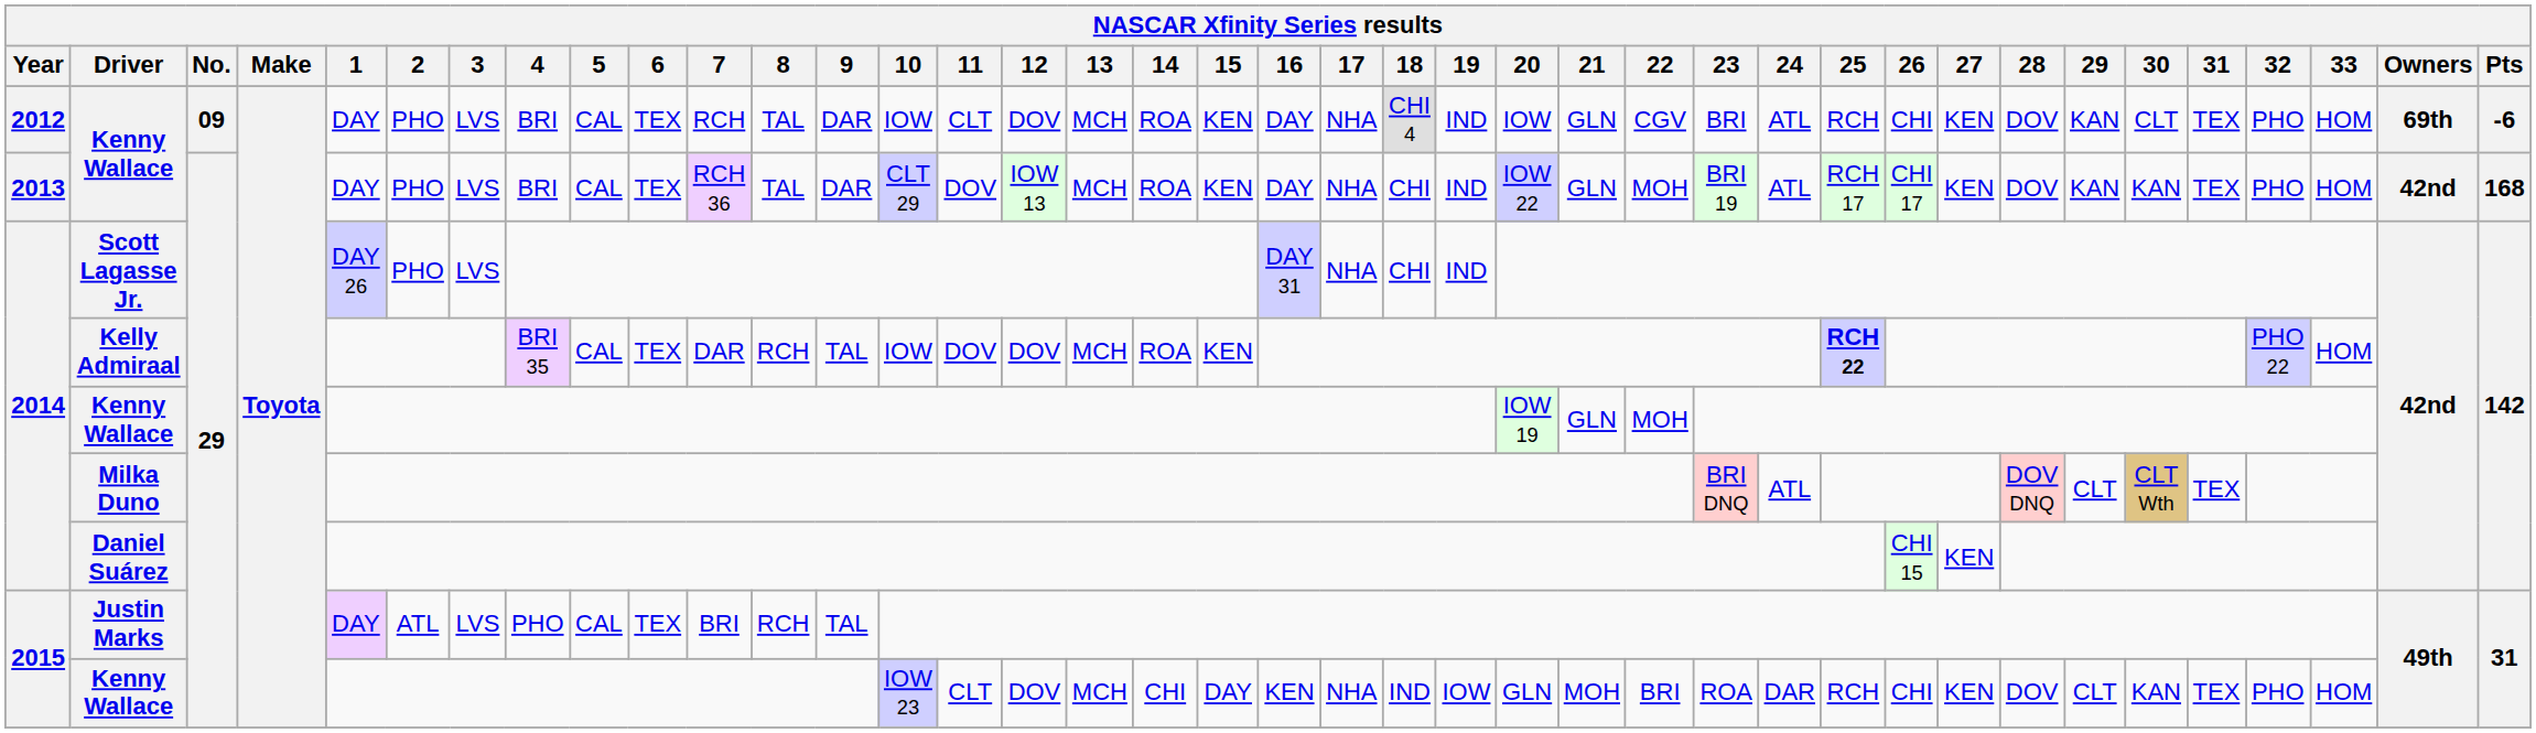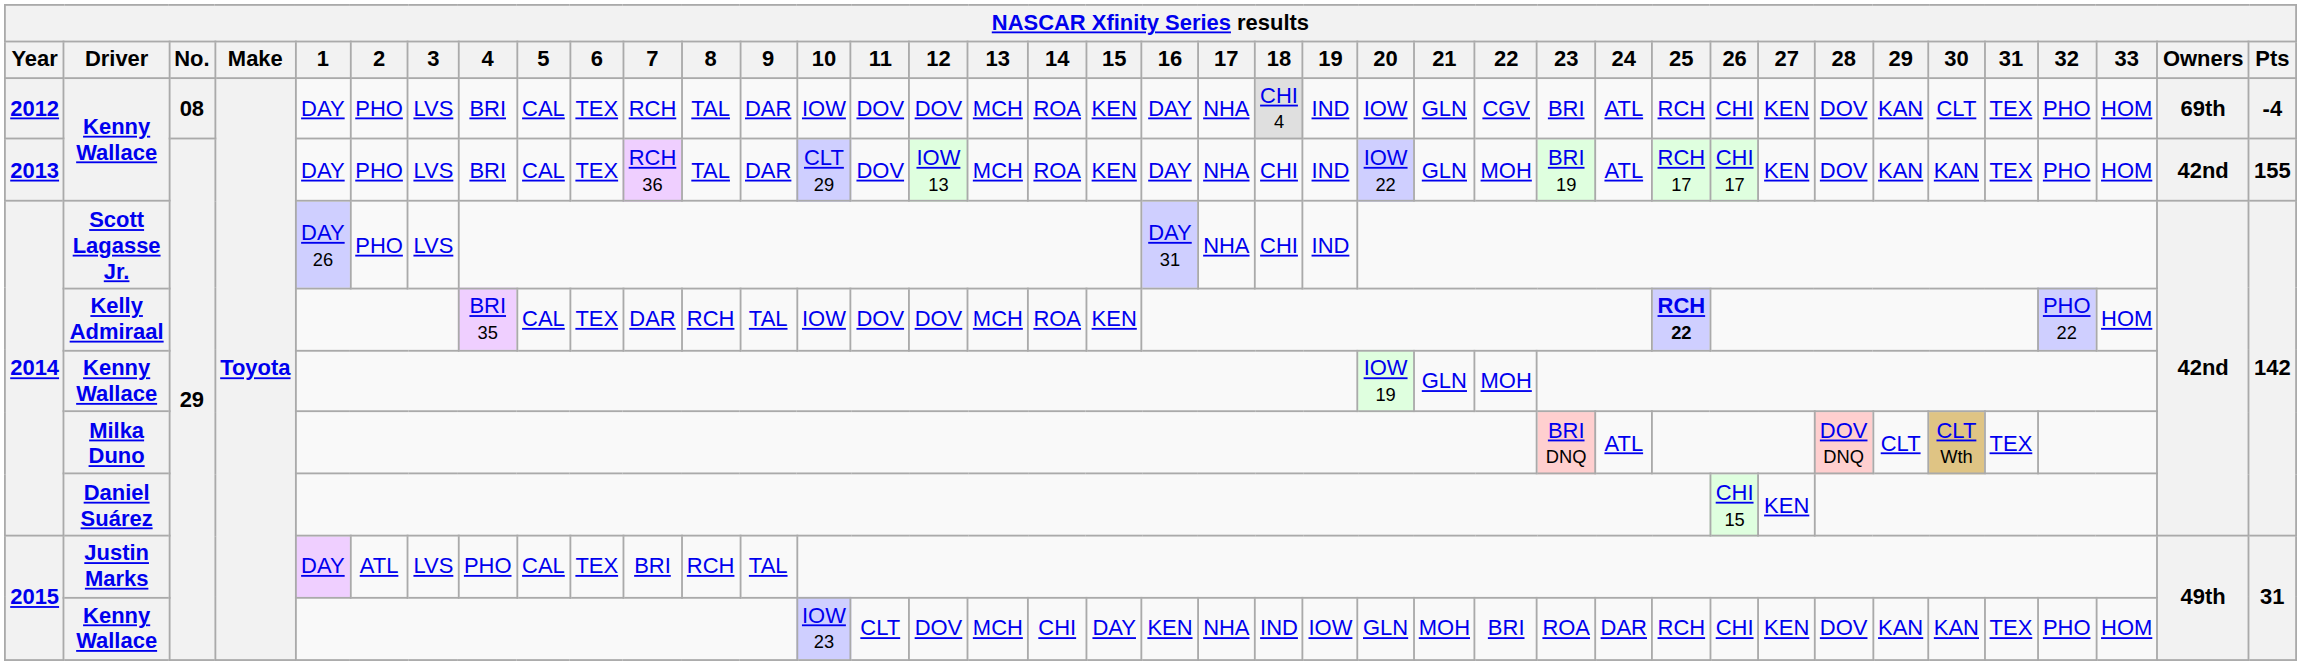 <table class="wikitable" style="text-align:center; font-size:75%">
 <tr>
 <th colspan=45><a href='#'>NASCAR Xfinity Series</a> results</th>
 </tr>
 <tr>
 <th>Year</th>
 <th>Driver</th>
 <th>No.</th>
 <th>Make</th>
 <th>1</th>
 <th>2</th>
 <th>3</th>
 <th>4</th>
 <th>5</th>
 <th>6</th>
 <th>7</th>
 <th>8</th>
 <th>9</th>
 <th>10</th>
 <th>11</th>
 <th>12</th>
 <th>13</th>
 <th>14</th>
 <th>15</th>
 <th>16</th>
 <th>17</th>
 <th>18</th>
 <th>19</th>
 <th>20</th>
 <th>21</th>
 <th>22</th>
 <th>23</th>
 <th>24</th>
 <th>25</th>
 <th>26</th>
 <th>27</th>
 <th>28</th>
 <th>29</th>
 <th>30</th>
 <th>31</th>
 <th>32</th>
 <th>33</th>
 <th>Owners</th>
 <th>Pts</th>
 </tr>
 <tr>
 <th><a href='#'>2012</a></th>
 <th rowspan=2><a href='#'>Kenny Wallace</a></th>
-<th>09</th>
+<th>08</th>
 <th rowspan=9><a href='#'>Toyota</a></th>
 <td><a href='#'>DAY</a></td>
 <td><a href='#'>PHO</a></td>
 <td><a href='#'>LVS</a></td>
 <td><a href='#'>BRI</a></td>
 <td><a href='#'>CAL</a></td>
 <td><a href='#'>TEX</a></td>
 <td><a href='#'>RCH</a></td>
 <td><a href='#'>TAL</a></td>
 <td><a href='#'>DAR</a></td>
 <td><a href='#'>IOW</a></td>
-<td><a href='#'>CLT</a></td>
+<td><a href='#'>DOV</a></td>
 <td><a href='#'>DOV</a></td>
 <td><a href='#'>MCH</a></td>
 <td><a href='#'>ROA</a></td>
 <td><a href='#'>KEN</a></td>
 <td><a href='#'>DAY</a></td>
 <td><a href='#'>NHA</a></td>
 <td style="background:#DFDFDF;"><a href='#'>CHI</a><br><small>4</small></td>
 <td><a href='#'>IND</a></td>
 <td><a href='#'>IOW</a></td>
 <td><a href='#'>GLN</a></td>
 <td><a href='#'>CGV</a></td>
 <td><a href='#'>BRI</a></td>
 <td><a href='#'>ATL</a></td>
 <td><a href='#'>RCH</a></td>
 <td><a href='#'>CHI</a></td>
 <td><a href='#'>KEN</a></td>
 <td><a href='#'>DOV</a></td>
 <td><a href='#'>KAN</a></td>
 <td><a href='#'>CLT</a></td>
 <td><a href='#'>TEX</a></td>
 <td><a href='#'>PHO</a></td>
 <td><a href='#'>HOM</a></td>
 <th>69th</th>
-<th>-6</th>
+<th>-4</th>
 </tr>
 <tr>
 <th><a href='#'>2013</a></th>
 <th rowspan=8>29</th>
 <td><a href='#'>DAY</a></td>
 <td><a href='#'>PHO</a></td>
 <td><a href='#'>LVS</a></td>
 <td><a href='#'>BRI</a></td>
 <td><a href='#'>CAL</a></td>
 <td><a href='#'>TEX</a></td>
 <td style="background:#EFCFFF;"><a href='#'>RCH</a><br><small>36</small></td>
 <td><a href='#'>TAL</a></td>
 <td><a href='#'>DAR</a></td>
 <td style="background:#CFCFFF;"><a href='#'>CLT</a><br><small>29</small></td>
 <td><a href='#'>DOV</a></td>
 <td style="background:#DFFFDF;"><a href='#'>IOW</a><br><small>13</small></td>
 <td><a href='#'>MCH</a></td>
 <td><a href='#'>ROA</a></td>
 <td><a href='#'>KEN</a></td>
 <td><a href='#'>DAY</a></td>
 <td><a href='#'>NHA</a></td>
 <td><a href='#'>CHI</a></td>
 <td><a href='#'>IND</a></td>
 <td style="background:#CFCFFF;"><a href='#'>IOW</a><br><small>22</small></td>
 <td><a href='#'>GLN</a></td>
 <td><a href='#'>MOH</a></td>
 <td style="background:#DFFFDF;"><a href='#'>BRI</a><br><small>19</small></td>
 <td><a href='#'>ATL</a></td>
 <td style="background:#DFFFDF;"><a href='#'>RCH</a><br><small>17</small></td>
 <td style="background:#DFFFDF;"><a href='#'>CHI</a><br><small>17</small></td>
 <td><a href='#'>KEN</a></td>
 <td><a href='#'>DOV</a></td>
 <td><a href='#'>KAN</a></td>
 <td><a href='#'>KAN</a></td>
 <td><a href='#'>TEX</a></td>
 <td><a href='#'>PHO</a></td>
 <td><a href='#'>HOM</a></td>
 <th>42nd</th>
-<th>168</th>
+<th>155</th>
 </tr>
 <tr>
 <th rowspan=5><a href='#'>2014</a></th>
 <th><a href='#'>Scott Lagasse Jr.</a></th>
 <td style="background:#CFCFFF;"><a href='#'>DAY</a><br><small>26</small></td>
 <td><a href='#'>PHO</a></td>
 <td><a href='#'>LVS</a></td>
 <td colspan=12></td>
 <td style="background:#CFCFFF;"><a href='#'>DAY</a><br><small>31</small></td>
 <td><a href='#'>NHA</a></td>
 <td><a href='#'>CHI</a></td>
 <td><a href='#'>IND</a></td>
 <td colspan=14></td>
 <th rowspan=5>42nd</th>
 <th rowspan=5>142</th>
 </tr>
 <tr>
 <th><a href='#'>Kelly Admiraal</a></th>
 <td colspan=3></td>
 <td style="background:#EFCFFF;"><a href='#'>BRI</a><br><small>35</small></td>
 <td><a href='#'>CAL</a></td>
 <td><a href='#'>TEX</a></td>
 <td><a href='#'>DAR</a></td>
 <td><a href='#'>RCH</a></td>
 <td><a href='#'>TAL</a></td>
 <td><a href='#'>IOW</a></td>
 <td><a href='#'>DOV</a></td>
 <td><a href='#'>DOV</a></td>
 <td><a href='#'>MCH</a></td>
 <td><a href='#'>ROA</a></td>
 <td><a href='#'>KEN</a></td>
 <td colspan=9></td>
 <td style="background:#CFCFFF;"><strong><a href='#'>RCH</a><br><small>22</small></strong></td>
 <td colspan=6></td>
 <td style="background:#CFCFFF;"><a href='#'>PHO</a><br><small>22</small></td>
 <td><a href='#'>HOM</a></td>
 </tr>
 <tr>
 <th><a href='#'>Kenny Wallace</a></th>
 <td colspan=19></td>
 <td style="background:#DFFFDF;"><a href='#'>IOW</a><br><small>19</small></td>
 <td><a href='#'>GLN</a></td>
 <td><a href='#'>MOH</a></td>
 <td colspan=11></td>
 </tr>
 <tr>
 <th><a href='#'>Milka Duno</a></th>
 <td colspan=22></td>
 <td style="background:#FFCFCF;"><a href='#'>BRI</a><br><small>DNQ</small></td>
 <td><a href='#'>ATL</a></td>
 <td colspan=3></td>
 <td style="background:#FFCFCF;"><a href='#'>DOV</a><br><small>DNQ</small></td>
 <td><a href='#'>CLT</a></td>
 <td style="background:#DFC484;"><a href='#'>CLT</a><br><small>Wth</small></td>
 <td><a href='#'>TEX</a></td>
 <td colspan=2></td>
 </tr>
 <tr>
 <th><a href='#'>Daniel Suárez</a></th>
 <td colspan=25></td>
 <td style="background:#DFFFDF;"><a href='#'>CHI</a><br><small>15</small></td>
 <td><a href='#'>KEN</a></td>
 <td colspan=6></td>
 </tr>
 <tr>
 <th rowspan=2><a href='#'>2015</a></th>
 <th><a href='#'>Justin Marks</a></th>
 <td style="background:#EFCFFF;"><a href='#'>DAY</a><br></td>
 <td><a href='#'>ATL</a></td>
 <td><a href='#'>LVS</a></td>
 <td><a href='#'>PHO</a></td>
 <td><a href='#'>CAL</a></td>
 <td><a href='#'>TEX</a></td>
 <td><a href='#'>BRI</a></td>
 <td><a href='#'>RCH</a></td>
 <td><a href='#'>TAL</a></td>
 <td colspan=24></td>
 <th rowspan=2>49th</th>
 <th rowspan=2>31</th>
 </tr>
 <tr>
 <th><a href='#'>Kenny Wallace</a></th>
 <td colspan=9></td>
 <td style="background:#CFCFFF;"><a href='#'>IOW</a><br><small>23</small></td>
 <td><a href='#'>CLT</a></td>
 <td><a href='#'>DOV</a></td>
 <td><a href='#'>MCH</a></td>
 <td><a href='#'>CHI</a></td>
 <td><a href='#'>DAY</a></td>
 <td><a href='#'>KEN</a></td>
 <td><a href='#'>NHA</a></td>
 <td><a href='#'>IND</a></td>
 <td><a href='#'>IOW</a></td>
 <td><a href='#'>GLN</a></td>
 <td><a href='#'>MOH</a></td>
 <td><a href='#'>BRI</a></td>
 <td><a href='#'>ROA</a></td>
 <td><a href='#'>DAR</a></td>
 <td><a href='#'>RCH</a></td>
 <td><a href='#'>CHI</a></td>
 <td><a href='#'>KEN</a></td>
 <td><a href='#'>DOV</a></td>
-<td><a href='#'>CLT</a></td>
+<td><a href='#'>KAN</a></td>
 <td><a href='#'>KAN</a></td>
 <td><a href='#'>TEX</a></td>
 <td><a href='#'>PHO</a></td>
 <td><a href='#'>HOM</a></td>
 </tr>
 </table>
